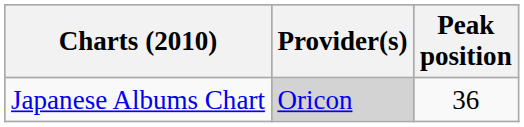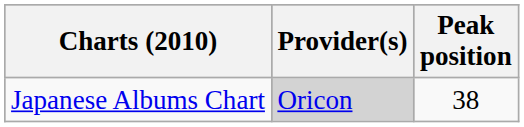 <table class="wikitable">
 <tr>
 <th>Charts (2010)</th>
 <th>Provider(s)</th>
 <th>Peak<br>position</th>
 </tr>
 <tr>
 <td><a href='#'>Japanese Albums Chart</a></td>
 <td style="background: lightgrey;"><a href='#'>Oricon</a></td>
-<td style="text-align:center;">36</td>
+<td style="text-align:center;">38</td>
 </tr>
 </table>
